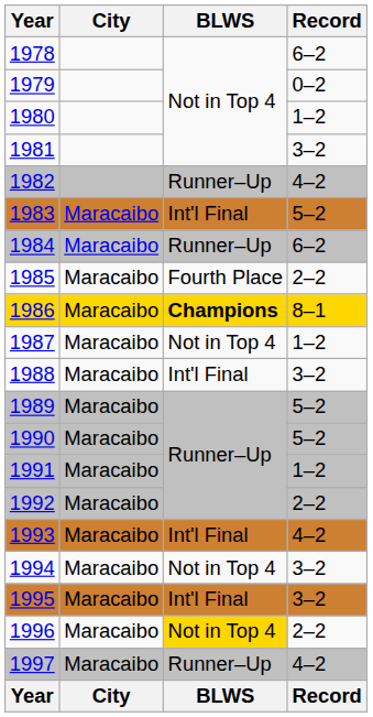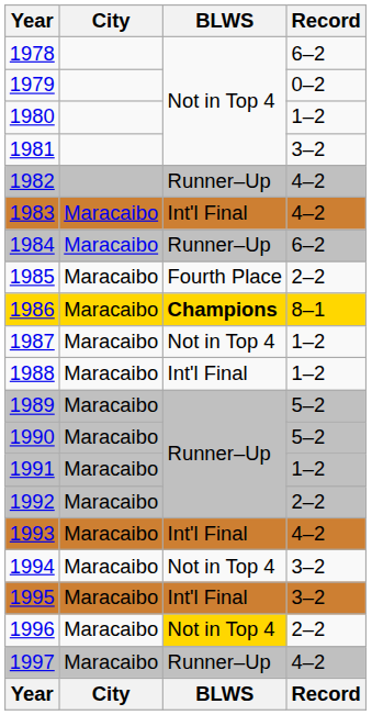 <table class="wikitable">
 <tr>
 <th>Year</th>
 <th>City</th>
 <th>BLWS</th>
 <th>Record</th>
 </tr>
 <tr>
 <td><a href='#'>1978</a></td>
 <td></td>
 <td rowspan=4>Not in Top 4</td>
 <td>6–2</td>
 </tr>
 <tr>
 <td><a href='#'>1979</a></td>
 <td></td>
 <td>0–2</td>
 </tr>
 <tr>
 <td><a href='#'>1980</a></td>
 <td></td>
 <td>1–2</td>
 </tr>
 <tr>
 <td><a href='#'>1981</a></td>
 <td></td>
 <td>3–2</td>
 </tr>
 <tr style="background:silver;">
 <td><a href='#'>1982</a></td>
 <td></td>
 <td>Runner–Up</td>
 <td>4–2</td>
 </tr>
 <tr style="background:#cd7f32;">
 <td><a href='#'>1983</a></td>
 <td><a href='#'>Maracaibo</a></td>
 <td>Int'l Final</td>
-<td>5–2</td>
+<td>4–2</td>
 </tr>
 <tr style="background:silver;">
 <td><a href='#'>1984</a></td>
 <td><a href='#'>Maracaibo</a></td>
 <td>Runner–Up</td>
 <td>6–2</td>
 </tr>
 <tr>
 <td><a href='#'>1985</a></td>
 <td>Maracaibo</td>
 <td>Fourth Place</td>
 <td>2–2</td>
 </tr>
 <tr style="background:gold;">
 <td><a href='#'>1986</a></td>
 <td>Maracaibo</td>
 <td><strong>Champions</strong></td>
 <td>8–1</td>
 </tr>
 <tr>
 <td><a href='#'>1987</a></td>
 <td>Maracaibo</td>
 <td>Not in Top 4</td>
 <td>1–2</td>
 </tr>
 <tr>
 <td><a href='#'>1988</a></td>
 <td>Maracaibo</td>
 <td>Int'l Final</td>
-<td>3–2</td>
+<td>1–2</td>
 </tr>
 <tr style="background:silver;">
 <td><a href='#'>1989</a></td>
 <td>Maracaibo</td>
 <td rowspan=4>Runner–Up</td>
 <td>5–2</td>
 </tr>
 <tr style="background:silver;">
 <td><a href='#'>1990</a></td>
 <td>Maracaibo</td>
 <td>5–2</td>
 </tr>
 <tr style="background:silver;">
 <td><a href='#'>1991</a></td>
 <td>Maracaibo</td>
 <td>1–2</td>
 </tr>
 <tr style="background:silver;">
 <td><a href='#'>1992</a></td>
 <td>Maracaibo</td>
 <td>2–2</td>
 </tr>
 <tr style="background:#cd7f32;">
 <td><a href='#'>1993</a></td>
 <td>Maracaibo</td>
 <td>Int'l Final</td>
 <td>4–2</td>
 </tr>
 <tr>
 <td><a href='#'>1994</a></td>
 <td>Maracaibo</td>
 <td>Not in Top 4</td>
 <td>3–2</td>
 </tr>
 <tr style="background:#cd7f32;">
 <td><a href='#'>1995</a></td>
 <td>Maracaibo</td>
 <td>Int'l Final</td>
 <td>3–2</td>
 </tr>
 <tr>
 <td><a href='#'>1996</a></td>
 <td>Maracaibo</td>
 <td style="background: gold;">Not in Top 4</td>
 <td>2–2</td>
 </tr>
 <tr style="background:silver;">
 <td><a href='#'>1997</a></td>
 <td>Maracaibo</td>
 <td>Runner–Up</td>
 <td>4–2</td>
 </tr>
 <tr>
 <th>Year</th>
 <th>City</th>
 <th>BLWS</th>
 <th>Record</th>
 </tr>
 </table>
